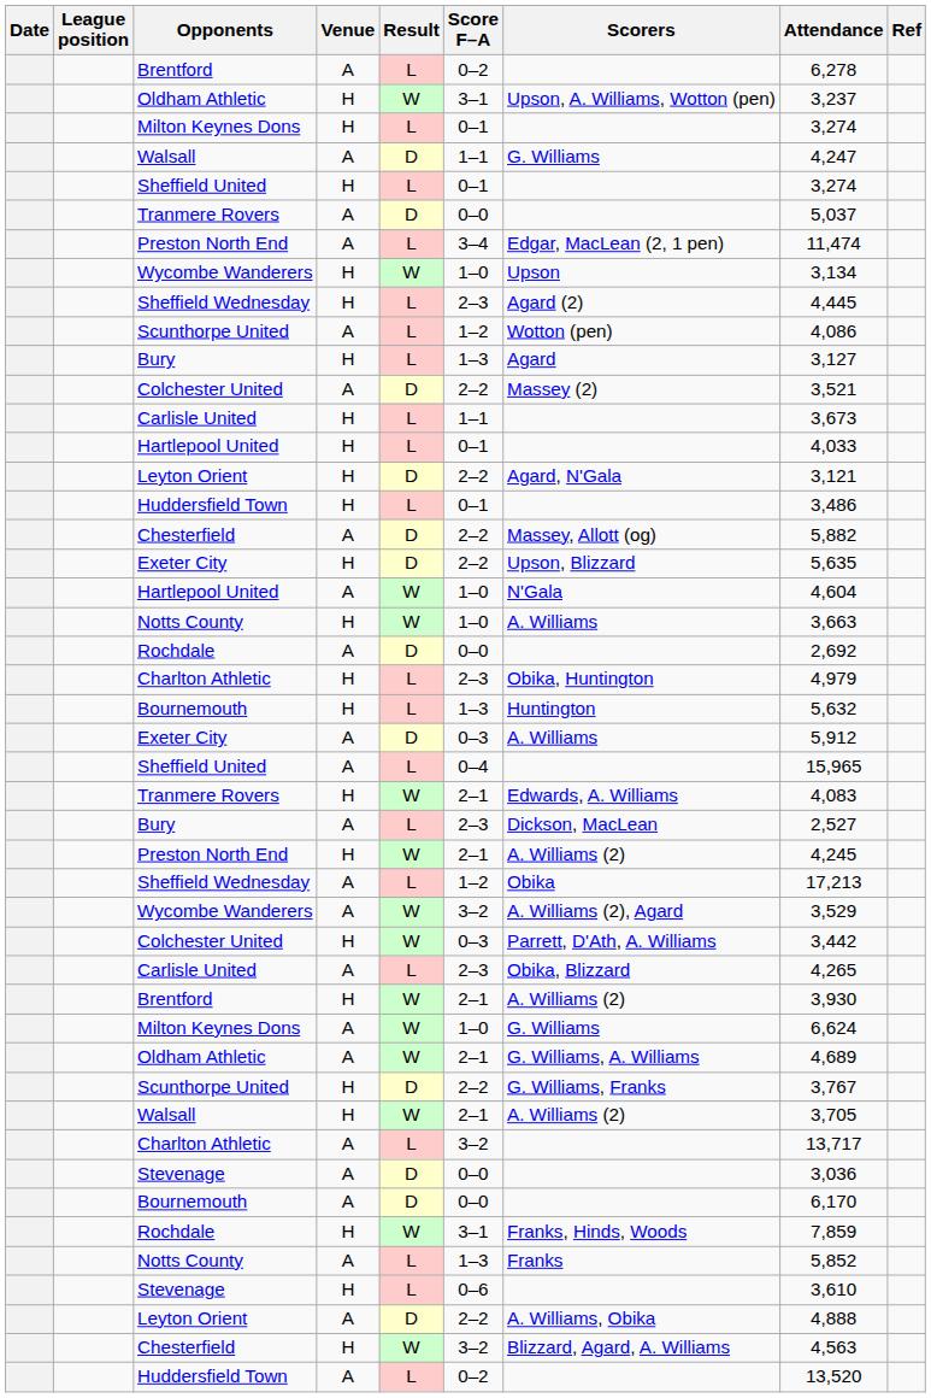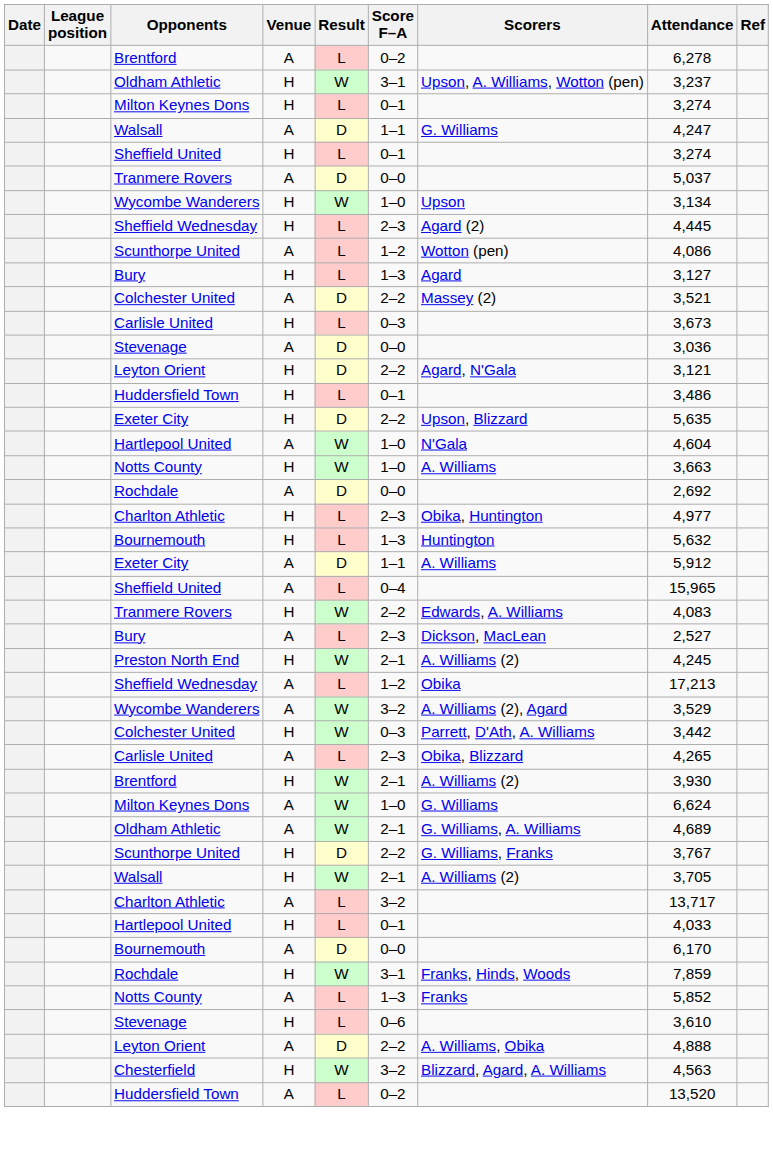 <table class="wikitable plainrowheaders sortable" style="text-align:center">
 <tr>
 <th scope="col">Date</th>
 <th scope="col">League<br>position</th>
 <th scope="col">Opponents</th>
 <th scope="col">Venue</th>
 <th scope="col">Result</th>
 <th scope="col">Score<br>F–A</th>
 <th scope="col" class="unsortable">Scorers</th>
 <th scope="col">Attendance</th>
 <th scope="col" class="unsortable">Ref</th>
 </tr>
 <tr>
 <th scope="row"></th>
 <td></td>
 <td align="left"><a href='#'>Brentford</a></td>
 <td>A</td>
 <td style="background-color:#FFCCCC">L</td>
 <td>0–2</td>
 <td align="left"></td>
 <td>6,278</td>
 <td></td>
 </tr>
 <tr>
 <th scope="row"></th>
 <td></td>
 <td align="left"><a href='#'>Oldham Athletic</a></td>
 <td>H</td>
 <td style="background-color:#CCFFCC">W</td>
 <td>3–1</td>
 <td align="left"><a href='#'>Upson</a>, <a href='#'>A. Williams</a>, <a href='#'>Wotton</a> (pen)</td>
 <td>3,237</td>
 <td></td>
 </tr>
 <tr>
 <th scope="row"></th>
 <td></td>
 <td align="left"><a href='#'>Milton Keynes Dons</a></td>
 <td>H</td>
 <td style="background-color:#FFCCCC">L</td>
 <td>0–1</td>
 <td align="left"></td>
 <td>3,274</td>
 <td></td>
 </tr>
 <tr>
 <th scope="row"></th>
 <td></td>
 <td align="left"><a href='#'>Walsall</a></td>
 <td>A</td>
 <td style="background-color:#FFFFCC">D</td>
 <td>1–1</td>
 <td align="left"><a href='#'>G. Williams</a></td>
 <td>4,247</td>
 <td></td>
 </tr>
 <tr>
 <th scope="row"></th>
 <td></td>
 <td align="left"><a href='#'>Sheffield United</a></td>
 <td>H</td>
 <td style="background-color:#FFCCCC">L</td>
 <td>0–1</td>
 <td align="left"></td>
 <td>3,274</td>
 <td></td>
 </tr>
 <tr>
 <th scope="row"></th>
 <td></td>
 <td align="left"><a href='#'>Tranmere Rovers</a></td>
 <td>A</td>
 <td style="background-color:#FFFFCC">D</td>
 <td>0–0</td>
 <td align="left"></td>
 <td>5,037</td>
 <td></td>
 </tr>
 <tr>
 <th scope="row"></th>
 <td></td>
-<td align="left"><a href='#'>Preston North End</a></td>
-<td>A</td>
-<td style="background-color:#FFCCCC">L</td>
-<td>3–4</td>
-<td align="left"><a href='#'>Edgar</a>, <a href='#'>MacLean</a> (2, 1 pen)</td>
-<td>11,474</td>
-<td></td>
-</tr>
-<tr>
-<th scope="row"></th>
-<td></td>
 <td align="left"><a href='#'>Wycombe Wanderers</a></td>
 <td>H</td>
 <td style="background-color:#CCFFCC">W</td>
 <td>1–0</td>
 <td align="left"><a href='#'>Upson</a></td>
 <td>3,134</td>
 <td></td>
 </tr>
 <tr>
 <th scope="row"></th>
 <td></td>
 <td align="left"><a href='#'>Sheffield Wednesday</a></td>
 <td>H</td>
 <td style="background-color:#FFCCCC">L</td>
 <td>2–3</td>
 <td align="left"><a href='#'>Agard</a> (2)</td>
 <td>4,445</td>
 <td></td>
 </tr>
 <tr>
 <th scope="row"></th>
 <td></td>
 <td align="left"><a href='#'>Scunthorpe United</a></td>
 <td>A</td>
 <td style="background-color:#FFCCCC">L</td>
 <td>1–2</td>
 <td align="left"><a href='#'>Wotton</a> (pen)</td>
 <td>4,086</td>
 <td></td>
 </tr>
 <tr>
 <th scope="row"></th>
 <td></td>
 <td align="left"><a href='#'>Bury</a></td>
 <td>H</td>
 <td style="background-color:#FFCCCC">L</td>
 <td>1–3</td>
 <td align="left"><a href='#'>Agard</a></td>
 <td>3,127</td>
 <td></td>
 </tr>
 <tr>
 <th scope="row"></th>
 <td></td>
 <td align="left"><a href='#'>Colchester United</a></td>
 <td>A</td>
 <td style="background-color:#FFFFCC">D</td>
 <td>2–2</td>
 <td align="left"><a href='#'>Massey</a> (2)</td>
 <td>3,521</td>
 <td></td>
 </tr>
 <tr>
 <th scope="row"></th>
 <td></td>
 <td align="left"><a href='#'>Carlisle United</a></td>
 <td>H</td>
 <td style="background-color:#FFCCCC">L</td>
-<td>1–1</td>
+<td>0–3</td>
 <td align="left"></td>
 <td>3,673</td>
 <td></td>
 </tr>
 <tr>
 <th scope="row"></th>
 <td></td>
-<td align="left"><a href='#'>Hartlepool United</a></td>
-<td>H</td>
-<td style="background-color:#FFCCCC">L</td>
-<td>0–1</td>
+<td align="left"><a href='#'>Stevenage</a></td>
+<td>A</td>
+<td style="background-color:#FFFFCC">D</td>
+<td>0–0</td>
 <td align="left"></td>
-<td>4,033</td>
+<td>3,036</td>
 <td></td>
 </tr>
 <tr>
 <th scope="row"></th>
 <td></td>
 <td align="left"><a href='#'>Leyton Orient</a></td>
 <td>H</td>
 <td style="background-color:#FFFFCC">D</td>
 <td>2–2</td>
 <td align="left"><a href='#'>Agard</a>, <a href='#'>N'Gala</a></td>
 <td>3,121</td>
 <td></td>
 </tr>
 <tr>
 <th scope="row"></th>
 <td></td>
 <td align="left"><a href='#'>Huddersfield Town</a></td>
 <td>H</td>
 <td style="background-color:#FFCCCC">L</td>
 <td>0–1</td>
 <td align="left"></td>
 <td>3,486</td>
-<td></td>
-</tr>
-<tr>
-<th scope="row"></th>
-<td></td>
-<td align="left"><a href='#'>Chesterfield</a></td>
-<td>A</td>
-<td style="background-color:#FFFFCC">D</td>
-<td>2–2</td>
-<td align="left"><a href='#'>Massey</a>, <a href='#'>Allott</a> (og)</td>
-<td>5,882</td>
 <td></td>
 </tr>
 <tr>
 <th scope="row"></th>
 <td></td>
 <td align="left"><a href='#'>Exeter City</a></td>
 <td>H</td>
 <td style="background-color:#FFFFCC">D</td>
 <td>2–2</td>
 <td align="left"><a href='#'>Upson</a>, <a href='#'>Blizzard</a></td>
 <td>5,635</td>
 <td></td>
 </tr>
 <tr>
 <th scope="row"></th>
 <td></td>
 <td align="left"><a href='#'>Hartlepool United</a></td>
 <td>A</td>
 <td style="background-color:#CCFFCC">W</td>
 <td>1–0</td>
 <td align="left"><a href='#'>N'Gala</a></td>
 <td>4,604</td>
 <td></td>
 </tr>
 <tr>
 <th scope="row"></th>
 <td></td>
 <td align="left"><a href='#'>Notts County</a></td>
 <td>H</td>
 <td style="background-color:#CCFFCC">W</td>
 <td>1–0</td>
 <td align="left"><a href='#'>A. Williams</a></td>
 <td>3,663</td>
 <td></td>
 </tr>
 <tr>
 <th scope="row"></th>
 <td></td>
 <td align="left"><a href='#'>Rochdale</a></td>
 <td>A</td>
 <td style="background-color:#FFFFCC">D</td>
 <td>0–0</td>
 <td align="left"></td>
 <td>2,692</td>
 <td></td>
 </tr>
 <tr>
 <th scope="row"></th>
 <td></td>
 <td align="left"><a href='#'>Charlton Athletic</a></td>
 <td>H</td>
 <td style="background-color:#FFCCCC">L</td>
 <td>2–3</td>
 <td align="left"><a href='#'>Obika</a>, <a href='#'>Huntington</a></td>
-<td>4,979</td>
+<td>4,977</td>
 <td></td>
 </tr>
 <tr>
 <th scope="row"></th>
 <td></td>
 <td align="left"><a href='#'>Bournemouth</a></td>
 <td>H</td>
 <td style="background-color:#FFCCCC">L</td>
 <td>1–3</td>
 <td align="left"><a href='#'>Huntington</a></td>
 <td>5,632</td>
 <td></td>
 </tr>
 <tr>
 <th scope="row"></th>
 <td></td>
 <td align="left"><a href='#'>Exeter City</a></td>
 <td>A</td>
 <td style="background-color:#FFFFCC">D</td>
-<td>0–3</td>
+<td>1–1</td>
 <td align="left"><a href='#'>A. Williams</a></td>
 <td>5,912</td>
 <td></td>
 </tr>
 <tr>
 <th scope="row"></th>
 <td></td>
 <td align="left"><a href='#'>Sheffield United</a></td>
 <td>A</td>
 <td style="background-color:#FFCCCC">L</td>
 <td>0–4</td>
 <td align="left"></td>
 <td>15,965</td>
 <td></td>
 </tr>
 <tr>
 <th scope="row"></th>
 <td></td>
 <td align="left"><a href='#'>Tranmere Rovers</a></td>
 <td>H</td>
 <td style="background-color:#CCFFCC">W</td>
-<td>2–1</td>
+<td>2–2</td>
 <td align="left"><a href='#'>Edwards</a>, <a href='#'>A. Williams</a></td>
 <td>4,083</td>
 <td></td>
 </tr>
 <tr>
 <th scope="row"></th>
 <td></td>
 <td align="left"><a href='#'>Bury</a></td>
 <td>A</td>
 <td style="background-color:#FFCCCC">L</td>
 <td>2–3</td>
 <td align="left"><a href='#'>Dickson</a>, <a href='#'>MacLean</a></td>
 <td>2,527</td>
 <td></td>
 </tr>
 <tr>
 <th scope="row"></th>
 <td></td>
 <td align="left"><a href='#'>Preston North End</a></td>
 <td>H</td>
 <td style="background-color:#CCFFCC">W</td>
 <td>2–1</td>
 <td align="left"><a href='#'>A. Williams</a> (2)</td>
 <td>4,245</td>
 <td></td>
 </tr>
 <tr>
 <th scope="row"></th>
 <td></td>
 <td align="left"><a href='#'>Sheffield Wednesday</a></td>
 <td>A</td>
 <td style="background-color:#FFCCCC">L</td>
 <td>1–2</td>
 <td align="left"><a href='#'>Obika</a></td>
 <td>17,213</td>
 <td></td>
 </tr>
 <tr>
 <th scope="row"></th>
 <td></td>
 <td align="left"><a href='#'>Wycombe Wanderers</a></td>
 <td>A</td>
 <td style="background-color:#CCFFCC">W</td>
 <td>3–2</td>
 <td align="left"><a href='#'>A. Williams</a> (2), <a href='#'>Agard</a></td>
 <td>3,529</td>
 <td></td>
 </tr>
 <tr>
 <th scope="row"></th>
 <td></td>
 <td align="left"><a href='#'>Colchester United</a></td>
 <td>H</td>
 <td style="background-color:#CCFFCC">W</td>
 <td>0–3</td>
 <td align="left"><a href='#'>Parrett</a>, <a href='#'>D'Ath</a>, <a href='#'>A. Williams</a></td>
 <td>3,442</td>
 <td></td>
 </tr>
 <tr>
 <th scope="row"></th>
 <td></td>
 <td align="left"><a href='#'>Carlisle United</a></td>
 <td>A</td>
 <td style="background-color:#FFCCCC">L</td>
 <td>2–3</td>
 <td align="left"><a href='#'>Obika</a>, <a href='#'>Blizzard</a></td>
 <td>4,265</td>
 <td></td>
 </tr>
 <tr>
 <th scope="row"></th>
 <td></td>
 <td align="left"><a href='#'>Brentford</a></td>
 <td>H</td>
 <td style="background-color:#CCFFCC">W</td>
 <td>2–1</td>
 <td align="left"><a href='#'>A. Williams</a> (2)</td>
 <td>3,930</td>
 <td></td>
 </tr>
 <tr>
 <th scope="row"></th>
 <td></td>
 <td align="left"><a href='#'>Milton Keynes Dons</a></td>
 <td>A</td>
 <td style="background-color:#CCFFCC">W</td>
 <td>1–0</td>
 <td align="left"><a href='#'>G. Williams</a></td>
 <td>6,624</td>
 <td></td>
 </tr>
 <tr>
 <th scope="row"></th>
 <td></td>
 <td align="left"><a href='#'>Oldham Athletic</a></td>
 <td>A</td>
 <td style="background-color:#CCFFCC">W</td>
 <td>2–1</td>
 <td align="left"><a href='#'>G. Williams</a>, <a href='#'>A. Williams</a></td>
 <td>4,689</td>
 <td></td>
 </tr>
 <tr>
 <th scope="row"></th>
 <td></td>
 <td align="left"><a href='#'>Scunthorpe United</a></td>
 <td>H</td>
 <td style="background-color:#FFFFCC">D</td>
 <td>2–2</td>
 <td align="left"><a href='#'>G. Williams</a>, <a href='#'>Franks</a></td>
 <td>3,767</td>
 <td></td>
 </tr>
 <tr>
 <th scope="row"></th>
 <td></td>
 <td align="left"><a href='#'>Walsall</a></td>
 <td>H</td>
 <td style="background-color:#CCFFCC">W</td>
 <td>2–1</td>
 <td align="left"><a href='#'>A. Williams</a> (2)</td>
 <td>3,705</td>
 <td></td>
 </tr>
 <tr>
 <th scope="row"></th>
 <td></td>
 <td align="left"><a href='#'>Charlton Athletic</a></td>
 <td>A</td>
 <td style="background-color:#FFCCCC">L</td>
 <td>3–2</td>
 <td align="left"></td>
 <td>13,717</td>
 <td></td>
 </tr>
 <tr>
 <th scope="row"></th>
 <td></td>
-<td align="left"><a href='#'>Stevenage</a></td>
-<td>A</td>
-<td style="background-color:#FFFFCC">D</td>
-<td>0–0</td>
+<td align="left"><a href='#'>Hartlepool United</a></td>
+<td>H</td>
+<td style="background-color:#FFCCCC">L</td>
+<td>0–1</td>
 <td align="left"></td>
-<td>3,036</td>
+<td>4,033</td>
 <td></td>
 </tr>
 <tr>
 <th scope="row"></th>
 <td></td>
 <td align="left"><a href='#'>Bournemouth</a></td>
 <td>A</td>
 <td style="background-color:#FFFFCC">D</td>
 <td>0–0</td>
 <td align="left"></td>
 <td>6,170</td>
 <td></td>
 </tr>
 <tr>
 <th scope="row"></th>
 <td></td>
 <td align="left"><a href='#'>Rochdale</a></td>
 <td>H</td>
 <td style="background-color:#CCFFCC">W</td>
 <td>3–1</td>
 <td align="left"><a href='#'>Franks</a>, <a href='#'>Hinds</a>, <a href='#'>Woods</a></td>
 <td>7,859</td>
 <td></td>
 </tr>
 <tr>
 <th scope="row"></th>
 <td></td>
 <td align="left"><a href='#'>Notts County</a></td>
 <td>A</td>
 <td style="background-color:#FFCCCC">L</td>
 <td>1–3</td>
 <td align="left"><a href='#'>Franks</a></td>
 <td>5,852</td>
 <td></td>
 </tr>
 <tr>
 <th scope="row"></th>
 <td></td>
 <td align="left"><a href='#'>Stevenage</a></td>
 <td>H</td>
 <td style="background-color:#FFCCCC">L</td>
 <td>0–6</td>
 <td align="left"></td>
 <td>3,610</td>
 <td></td>
 </tr>
 <tr>
 <th scope="row"></th>
 <td></td>
 <td align="left"><a href='#'>Leyton Orient</a></td>
 <td>A</td>
 <td style="background-color:#FFFFCC">D</td>
 <td>2–2</td>
 <td align="left"><a href='#'>A. Williams</a>, <a href='#'>Obika</a></td>
 <td>4,888</td>
 <td></td>
 </tr>
 <tr>
 <th scope="row"></th>
 <td></td>
 <td align="left"><a href='#'>Chesterfield</a></td>
 <td>H</td>
 <td style="background-color:#CCFFCC">W</td>
 <td>3–2</td>
 <td align="left"><a href='#'>Blizzard</a>, <a href='#'>Agard</a>, <a href='#'>A. Williams</a></td>
 <td>4,563</td>
 <td></td>
 </tr>
 <tr>
 <th scope="row"></th>
 <td></td>
 <td align="left"><a href='#'>Huddersfield Town</a></td>
 <td>A</td>
 <td style="background-color:#FFCCCC">L</td>
 <td>0–2</td>
 <td align="left"></td>
 <td>13,520</td>
 <td></td>
 </tr>
 </table>
